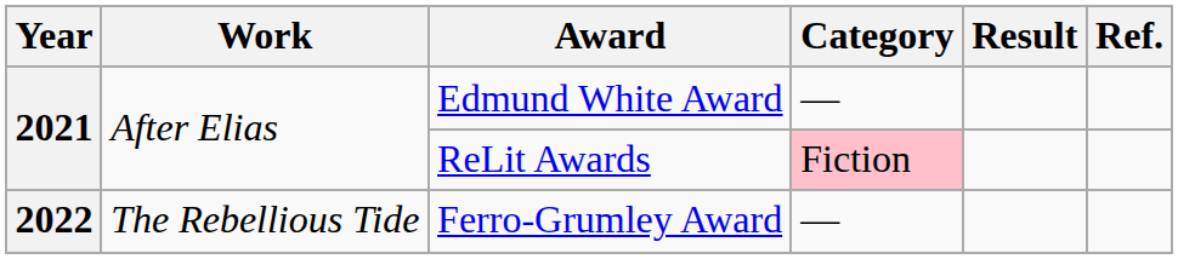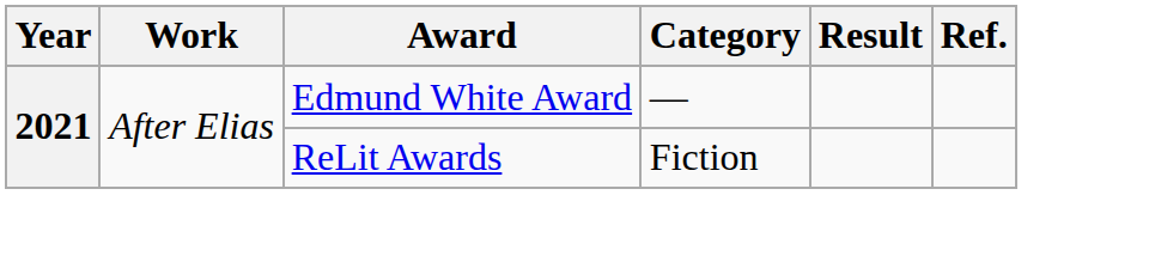 <table class="wikitable">
 <tr>
 <th>Year</th>
 <th>Work</th>
 <th>Award</th>
 <th>Category</th>
 <th>Result</th>
 <th>Ref.</th>
 </tr>
 <tr>
 <th rowspan=2>2021</th>
 <td rowspan="2"><em>After Elias</em></td>
 <td><a href='#'>Edmund White Award</a></td>
 <td>—</td>
 <td></td>
 <td></td>
 </tr>
 <tr>
 <td><a href='#'>ReLit Awards</a></td>
-<td style="background: pink;">Fiction</td>
-<td></td>
-<td></td>
-</tr>
-<tr>
-<th>2022</th>
-<td><em>The Rebellious Tide</em></td>
-<td><a href='#'>Ferro-Grumley Award</a></td>
-<td>—</td>
+<td>Fiction</td>
 <td></td>
 <td></td>
 </tr>
 </table>
